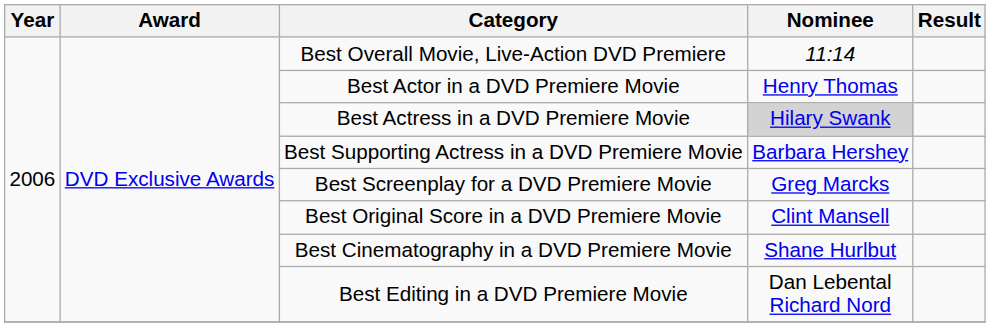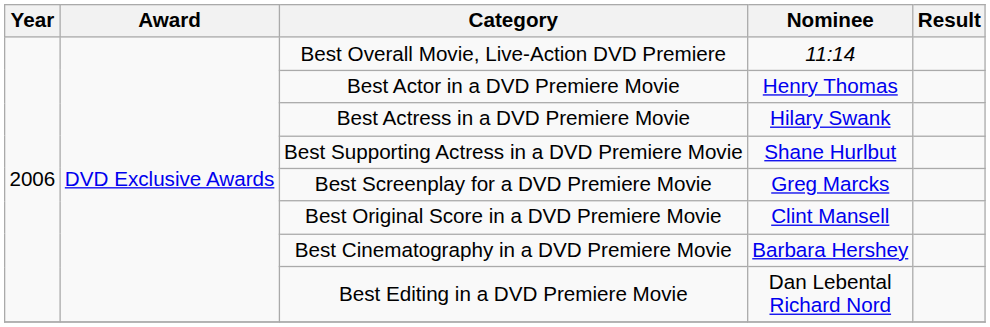 <table class="wikitable sortable plainrowheaders" style="text-align:center;">
 <tr>
 <th>Year</th>
 <th>Award</th>
 <th>Category</th>
 <th>Nominee</th>
 <th>Result</th>
 </tr>
 <tr>
 <td rowspan="8">2006</td>
 <td rowspan="8"><a href='#'>DVD Exclusive Awards</a></td>
 <td>Best Overall Movie, Live-Action DVD Premiere</td>
 <td><em>11:14</em></td>
 <td></td>
 </tr>
 <tr>
 <td>Best Actor in a DVD Premiere Movie</td>
 <td><a href='#'>Henry Thomas</a></td>
 <td></td>
 </tr>
 <tr>
 <td>Best Actress in a DVD Premiere Movie</td>
-<td style="background: lightgrey;"><a href='#'>Hilary Swank</a></td>
+<td><a href='#'>Hilary Swank</a></td>
 <td></td>
 </tr>
 <tr>
 <td>Best Supporting Actress in a DVD Premiere Movie</td>
-<td><a href='#'>Barbara Hershey</a></td>
+<td><a href='#'>Shane Hurlbut</a></td>
 <td></td>
 </tr>
 <tr>
 <td>Best Screenplay for a DVD Premiere Movie</td>
 <td><a href='#'>Greg Marcks</a></td>
 <td></td>
 </tr>
 <tr>
 <td>Best Original Score in a DVD Premiere Movie</td>
 <td><a href='#'>Clint Mansell</a></td>
 <td></td>
 </tr>
 <tr>
 <td>Best Cinematography in a DVD Premiere Movie</td>
-<td><a href='#'>Shane Hurlbut</a></td>
+<td><a href='#'>Barbara Hershey</a></td>
 <td></td>
 </tr>
 <tr>
 <td>Best Editing in a DVD Premiere Movie</td>
 <td>Dan Lebental <br> <a href='#'>Richard Nord</a></td>
 <td></td>
 </tr>
 <tr>
 </tr>
 </table>
